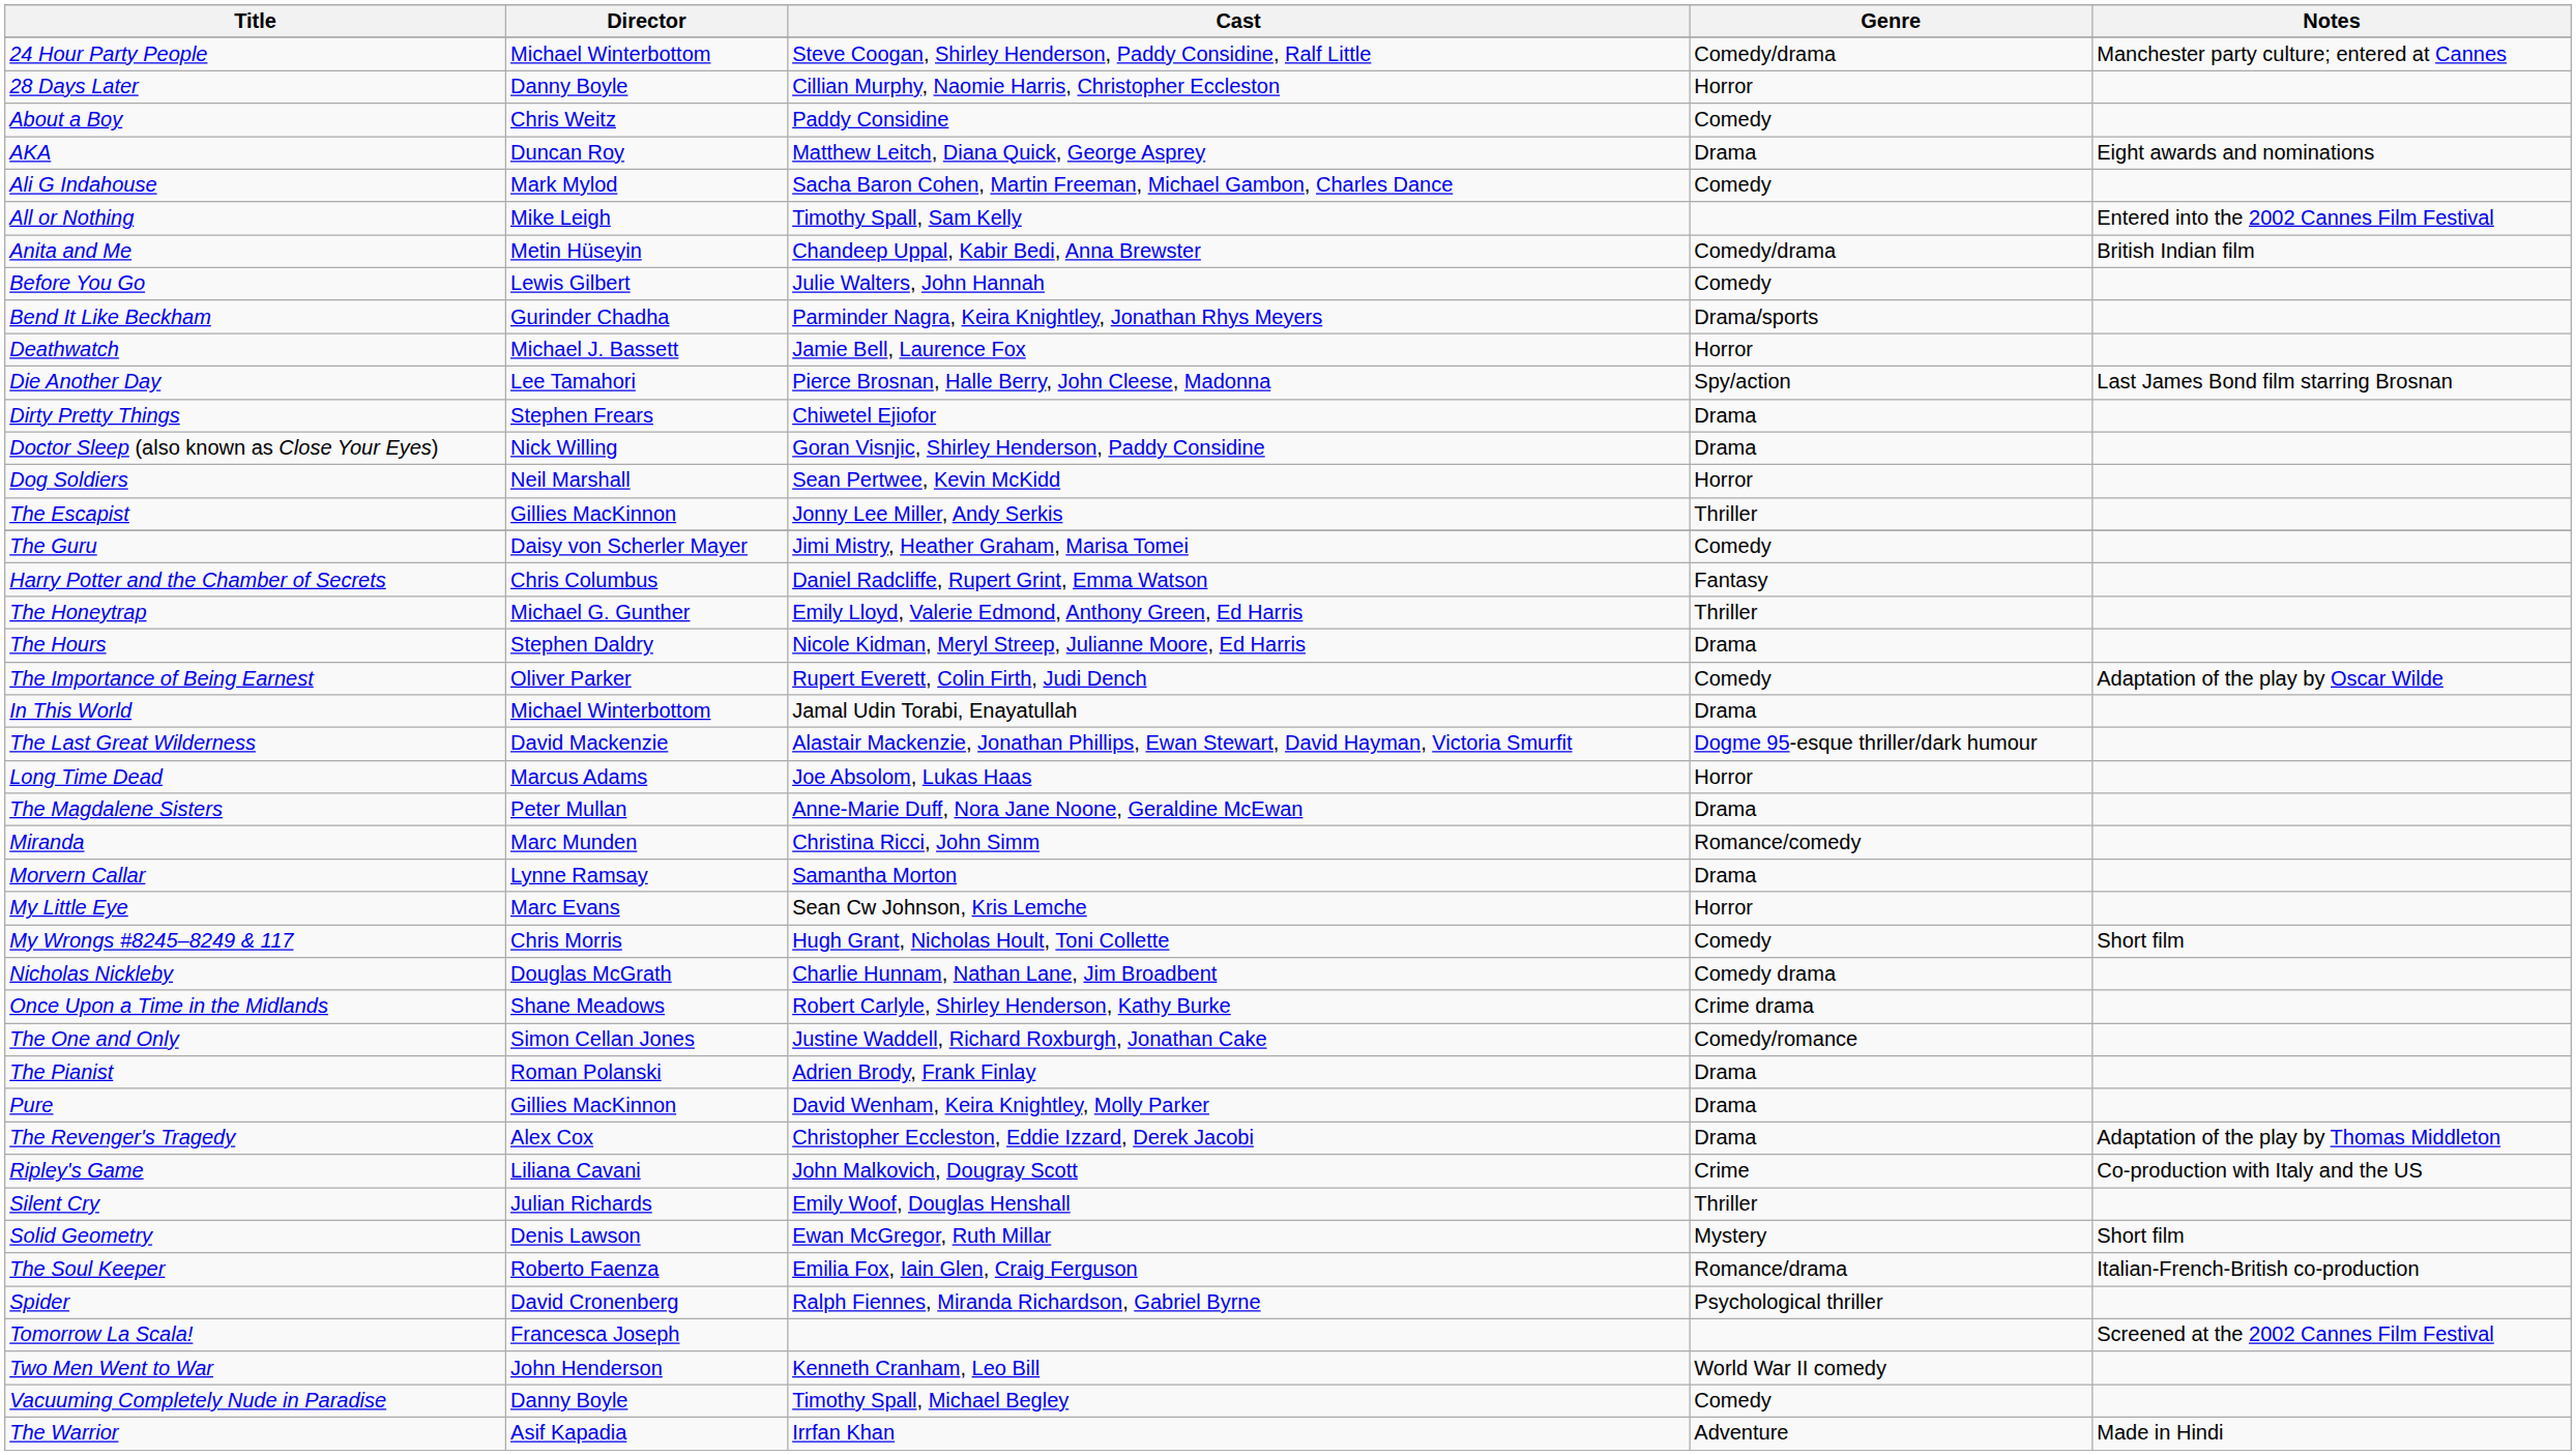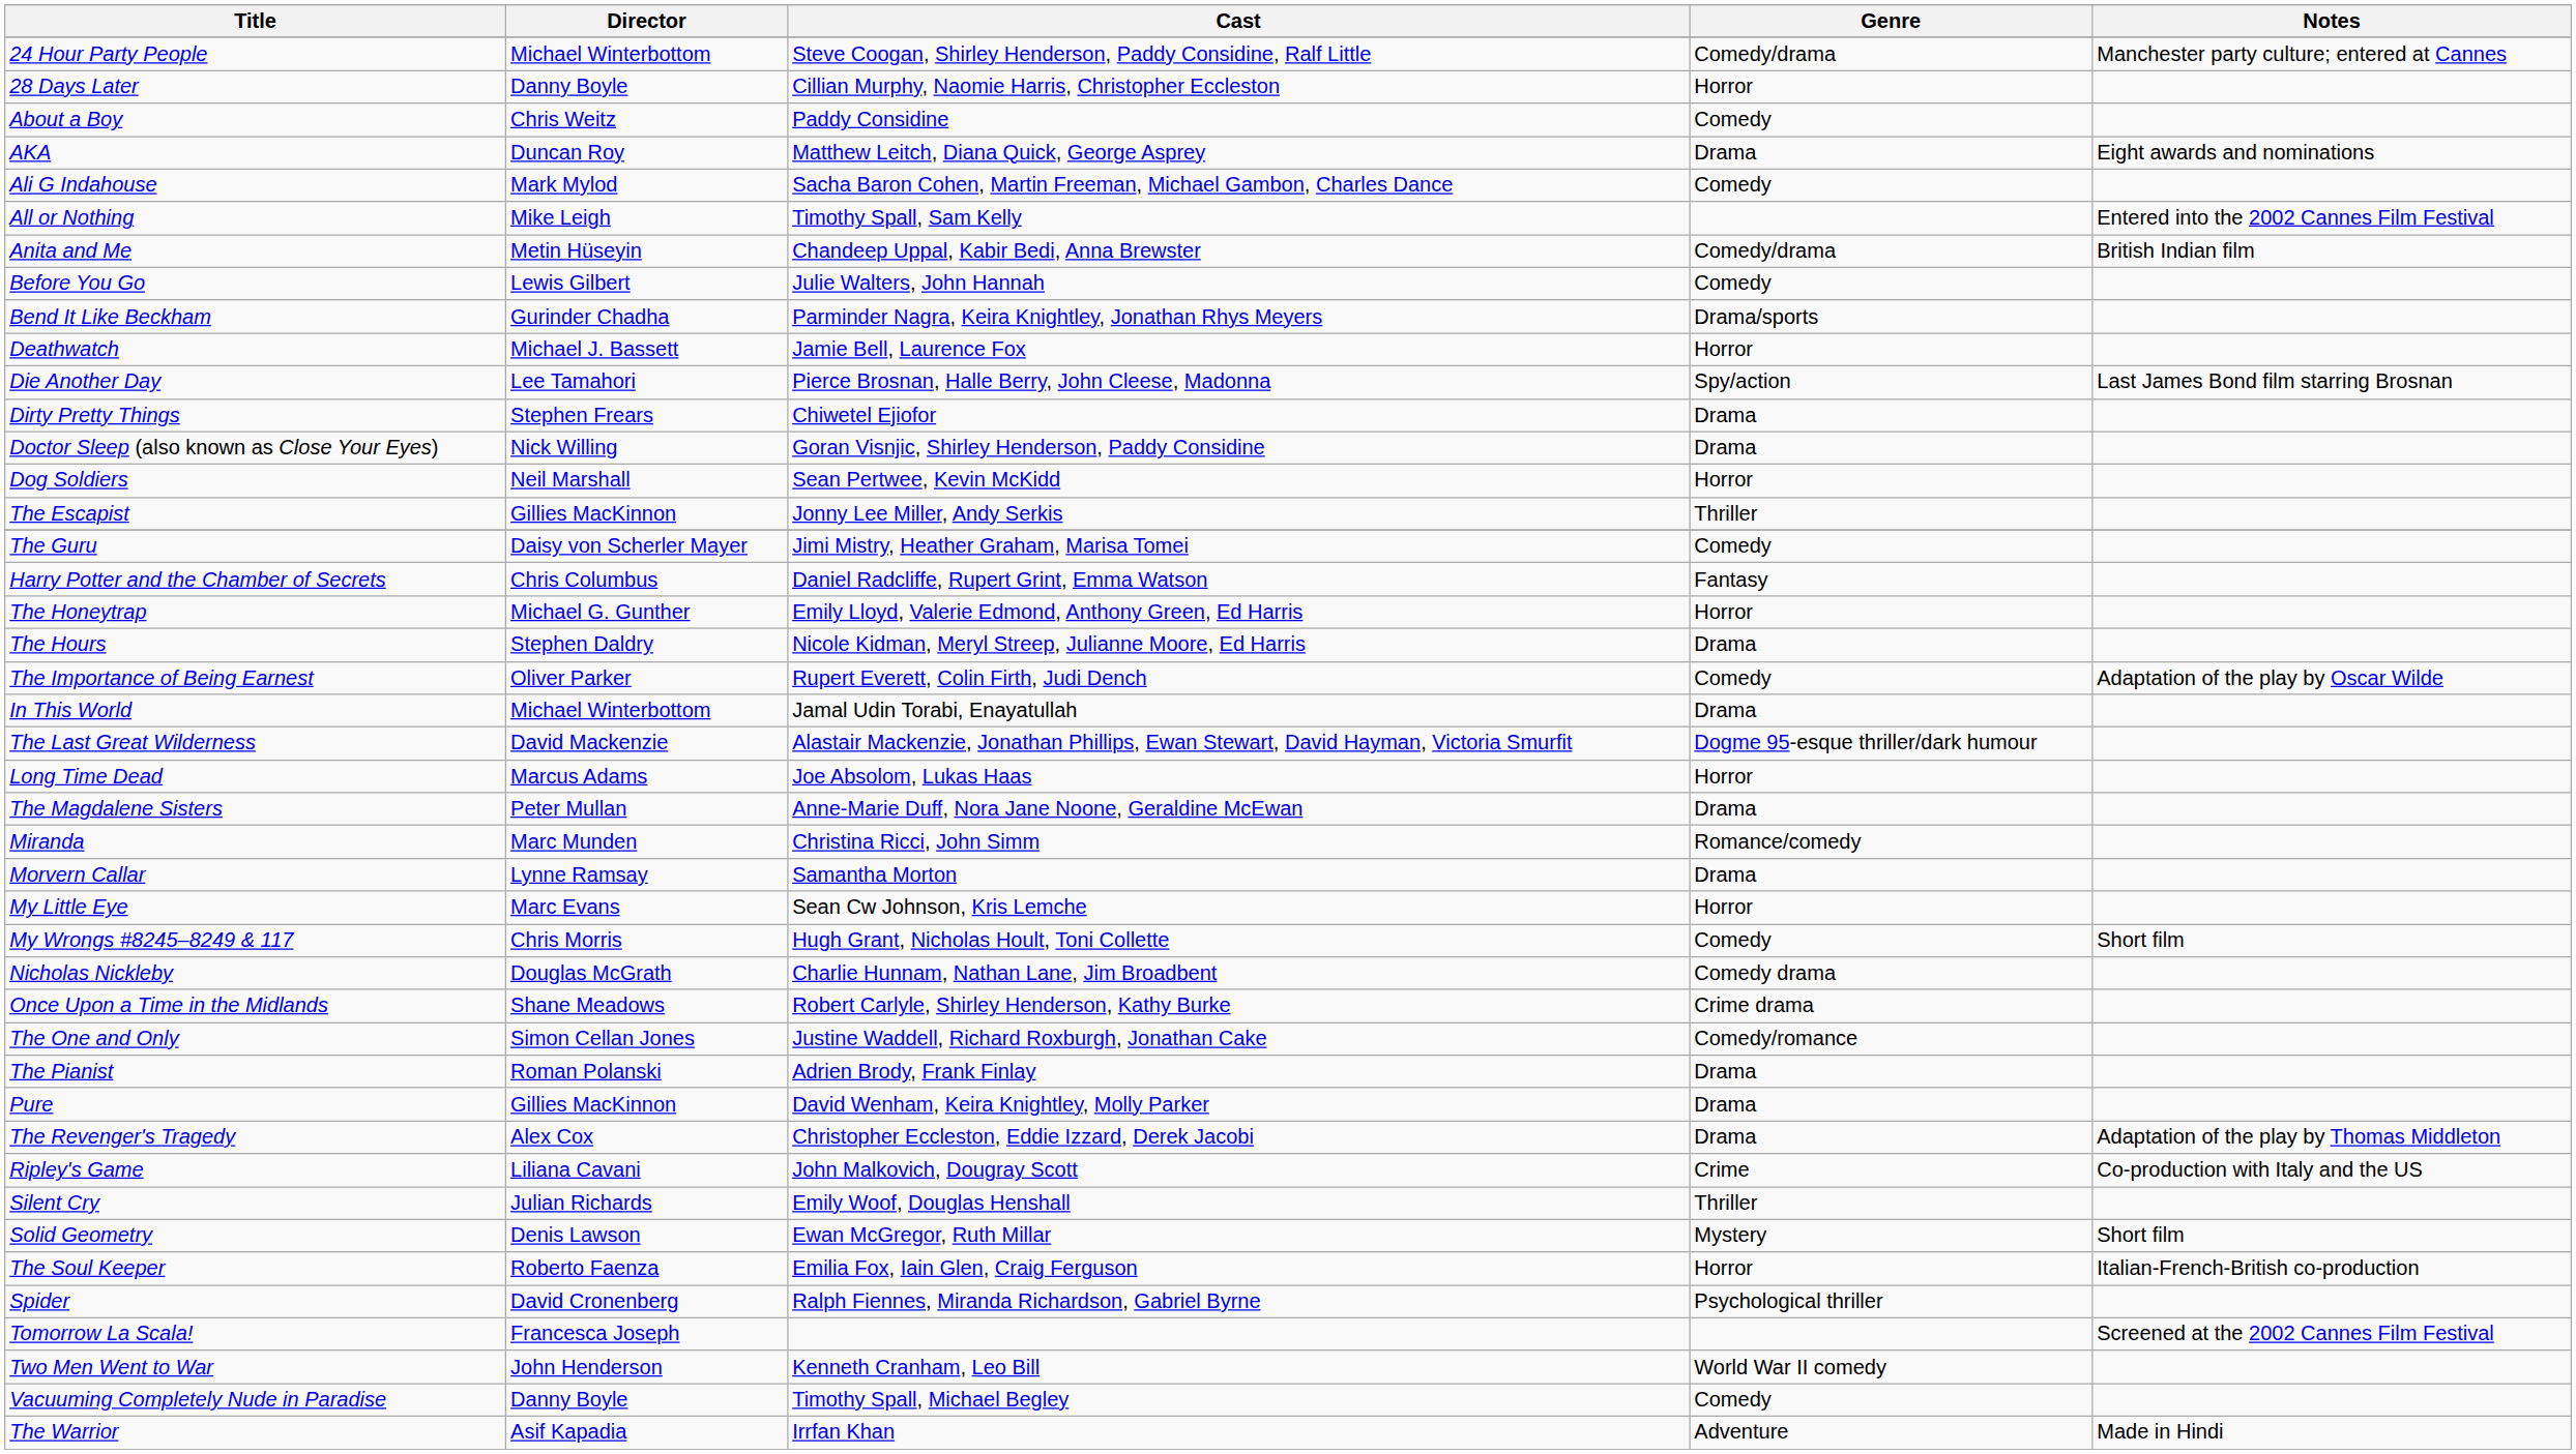 <table class="wikitable sortable" style="width:100%;">
 <tr>
 </tr>
 <tr>
 <th>Title</th>
 <th>Director</th>
 <th>Cast</th>
 <th>Genre</th>
 <th>Notes</th>
 </tr>
 <tr>
 </tr>
 <tr>
 <td><em><a href='#'>24 Hour Party People</a></em></td>
 <td><a href='#'>Michael Winterbottom</a></td>
 <td><a href='#'>Steve Coogan</a>, <a href='#'>Shirley Henderson</a>, <a href='#'>Paddy Considine</a>, <a href='#'>Ralf Little</a></td>
 <td>Comedy/drama</td>
 <td>Manchester party culture; entered at <a href='#'>Cannes</a></td>
 </tr>
 <tr>
 <td><em><a href='#'>28 Days Later</a></em></td>
 <td><a href='#'>Danny Boyle</a></td>
 <td><a href='#'>Cillian Murphy</a>, <a href='#'>Naomie Harris</a>, <a href='#'>Christopher Eccleston</a></td>
 <td>Horror</td>
 <td></td>
 </tr>
 <tr>
 <td><em><a href='#'>About a Boy</a></em></td>
 <td><a href='#'>Chris Weitz</a></td>
 <td><a href='#'>Paddy Considine</a></td>
 <td>Comedy</td>
 <td></td>
 </tr>
 <tr>
 <td><em><a href='#'>AKA</a></em></td>
 <td><a href='#'>Duncan Roy</a></td>
 <td><a href='#'>Matthew Leitch</a>, <a href='#'>Diana Quick</a>, <a href='#'>George Asprey</a></td>
 <td>Drama</td>
 <td>Eight awards and nominations</td>
 </tr>
 <tr>
 <td><em><a href='#'>Ali G Indahouse</a></em></td>
 <td><a href='#'>Mark Mylod</a></td>
 <td><a href='#'>Sacha Baron Cohen</a>, <a href='#'>Martin Freeman</a>, <a href='#'>Michael Gambon</a>, <a href='#'>Charles Dance</a></td>
 <td>Comedy</td>
 <td></td>
 </tr>
 <tr>
 <td><em><a href='#'>All or Nothing</a></em></td>
 <td><a href='#'>Mike Leigh</a></td>
 <td><a href='#'>Timothy Spall</a>, <a href='#'>Sam Kelly</a></td>
 <td></td>
 <td>Entered into the <a href='#'>2002 Cannes Film Festival</a></td>
 </tr>
 <tr>
 <td><em><a href='#'>Anita and Me</a></em></td>
 <td><a href='#'>Metin Hüseyin</a></td>
 <td><a href='#'>Chandeep Uppal</a>, <a href='#'>Kabir Bedi</a>, <a href='#'>Anna Brewster</a></td>
 <td>Comedy/drama</td>
 <td>British Indian film</td>
 </tr>
 <tr>
 <td><em><a href='#'>Before You Go</a></em></td>
 <td><a href='#'>Lewis Gilbert</a></td>
 <td><a href='#'>Julie Walters</a>, <a href='#'>John Hannah</a></td>
 <td>Comedy</td>
 <td></td>
 </tr>
 <tr>
 <td><em><a href='#'>Bend It Like Beckham</a></em></td>
 <td><a href='#'>Gurinder Chadha</a></td>
 <td><a href='#'>Parminder Nagra</a>, <a href='#'>Keira Knightley</a>, <a href='#'>Jonathan Rhys Meyers</a></td>
 <td>Drama/sports</td>
 <td></td>
 </tr>
 <tr>
 <td><em><a href='#'>Deathwatch</a></em></td>
 <td><a href='#'>Michael J. Bassett</a></td>
 <td><a href='#'>Jamie Bell</a>, <a href='#'>Laurence Fox</a></td>
 <td>Horror</td>
 <td></td>
 </tr>
 <tr>
 <td><em><a href='#'>Die Another Day</a></em></td>
 <td><a href='#'>Lee Tamahori</a></td>
 <td><a href='#'>Pierce Brosnan</a>, <a href='#'>Halle Berry</a>, <a href='#'>John Cleese</a>, <a href='#'>Madonna</a></td>
 <td>Spy/action</td>
 <td>Last James Bond film starring Brosnan</td>
 </tr>
 <tr>
 <td><em><a href='#'>Dirty Pretty Things</a></em></td>
 <td><a href='#'>Stephen Frears</a></td>
 <td><a href='#'>Chiwetel Ejiofor</a></td>
 <td>Drama</td>
 <td></td>
 </tr>
 <tr>
 <td><em><a href='#'>Doctor Sleep</a></em> (also known as <em>Close Your Eyes</em>)</td>
 <td><a href='#'>Nick Willing</a></td>
 <td><a href='#'>Goran Visnjic</a>, <a href='#'>Shirley Henderson</a>, <a href='#'>Paddy Considine</a></td>
 <td>Drama</td>
 <td></td>
 </tr>
 <tr>
 <td><em><a href='#'>Dog Soldiers</a></em></td>
 <td><a href='#'>Neil Marshall</a></td>
 <td><a href='#'>Sean Pertwee</a>, <a href='#'>Kevin McKidd</a></td>
 <td>Horror</td>
 <td></td>
 </tr>
 <tr>
 <td><em><a href='#'>The Escapist</a></em></td>
 <td><a href='#'>Gillies MacKinnon</a></td>
 <td><a href='#'>Jonny Lee Miller</a>, <a href='#'>Andy Serkis</a></td>
 <td>Thriller</td>
 <td></td>
 </tr>
 <tr>
 </tr>
 <tr>
 <td><em><a href='#'>The Guru</a></em></td>
 <td><a href='#'>Daisy von Scherler Mayer</a></td>
 <td><a href='#'>Jimi Mistry</a>, <a href='#'>Heather Graham</a>, <a href='#'>Marisa Tomei</a></td>
 <td>Comedy</td>
 <td></td>
 </tr>
 <tr>
 <td><em><a href='#'>Harry Potter and the Chamber of Secrets</a></em></td>
 <td><a href='#'>Chris Columbus</a></td>
 <td><a href='#'>Daniel Radcliffe</a>, <a href='#'>Rupert Grint</a>, <a href='#'>Emma Watson</a></td>
 <td>Fantasy</td>
 <td></td>
 </tr>
 <tr>
 <td><em><a href='#'>The Honeytrap</a></em></td>
 <td><a href='#'>Michael G. Gunther</a></td>
 <td><a href='#'>Emily Lloyd</a>, <a href='#'>Valerie Edmond</a>, <a href='#'>Anthony Green</a>, <a href='#'>Ed Harris</a></td>
-<td>Thriller</td>
+<td>Horror</td>
 <td></td>
 </tr>
 <tr>
 <td><em><a href='#'>The Hours</a></em></td>
 <td><a href='#'>Stephen Daldry</a></td>
 <td><a href='#'>Nicole Kidman</a>, <a href='#'>Meryl Streep</a>, <a href='#'>Julianne Moore</a>, <a href='#'>Ed Harris</a></td>
 <td>Drama</td>
 <td></td>
 </tr>
 <tr>
 <td><em><a href='#'>The Importance of Being Earnest</a></em></td>
 <td><a href='#'>Oliver Parker</a></td>
 <td><a href='#'>Rupert Everett</a>, <a href='#'>Colin Firth</a>, <a href='#'>Judi Dench</a></td>
 <td>Comedy</td>
 <td>Adaptation of the play by <a href='#'>Oscar Wilde</a></td>
 </tr>
 <tr>
 <td><em><a href='#'>In This World</a></em></td>
 <td><a href='#'>Michael Winterbottom</a></td>
 <td>Jamal Udin Torabi, Enayatullah</td>
 <td>Drama</td>
 <td></td>
 </tr>
 <tr>
 <td><em><a href='#'>The Last Great Wilderness</a></em></td>
 <td><a href='#'>David Mackenzie</a></td>
 <td><a href='#'>Alastair Mackenzie</a>, <a href='#'>Jonathan Phillips</a>, <a href='#'>Ewan Stewart</a>, <a href='#'>David Hayman</a>, <a href='#'>Victoria Smurfit</a></td>
 <td><a href='#'>Dogme 95</a>-esque thriller/dark humour</td>
 <td></td>
 </tr>
 <tr>
 <td><em><a href='#'>Long Time Dead</a></em></td>
 <td><a href='#'>Marcus Adams</a></td>
 <td><a href='#'>Joe Absolom</a>, <a href='#'>Lukas Haas</a></td>
 <td>Horror</td>
 <td></td>
 </tr>
 <tr>
 <td><em><a href='#'>The Magdalene Sisters</a></em></td>
 <td><a href='#'>Peter Mullan</a></td>
 <td><a href='#'>Anne-Marie Duff</a>, <a href='#'>Nora Jane Noone</a>, <a href='#'>Geraldine McEwan</a></td>
 <td>Drama</td>
 <td></td>
 </tr>
 <tr>
 <td><em><a href='#'>Miranda</a></em></td>
 <td><a href='#'>Marc Munden</a></td>
 <td><a href='#'>Christina Ricci</a>, <a href='#'>John Simm</a></td>
 <td>Romance/comedy</td>
 <td></td>
 </tr>
 <tr>
 <td><em><a href='#'>Morvern Callar</a></em></td>
 <td><a href='#'>Lynne Ramsay</a></td>
 <td><a href='#'>Samantha Morton</a></td>
 <td>Drama</td>
 <td></td>
 </tr>
 <tr>
 <td><em><a href='#'>My Little Eye</a></em></td>
 <td><a href='#'>Marc Evans</a></td>
 <td>Sean Cw Johnson, <a href='#'>Kris Lemche</a></td>
 <td>Horror</td>
 <td></td>
 </tr>
 <tr>
 <td><em><a href='#'>My Wrongs #8245–8249 & 117</a></em></td>
 <td><a href='#'>Chris Morris</a></td>
 <td><a href='#'>Hugh Grant</a>, <a href='#'>Nicholas Hoult</a>, <a href='#'>Toni Collette</a></td>
 <td>Comedy</td>
 <td>Short film</td>
 </tr>
 <tr>
 <td><em><a href='#'>Nicholas Nickleby</a></em></td>
 <td><a href='#'>Douglas McGrath</a></td>
 <td><a href='#'>Charlie Hunnam</a>, <a href='#'>Nathan Lane</a>, <a href='#'>Jim Broadbent</a></td>
 <td>Comedy drama</td>
 <td></td>
 </tr>
 <tr>
 <td><em><a href='#'>Once Upon a Time in the Midlands</a></em></td>
 <td><a href='#'>Shane Meadows</a></td>
 <td><a href='#'>Robert Carlyle</a>, <a href='#'>Shirley Henderson</a>, <a href='#'>Kathy Burke</a></td>
 <td>Crime drama</td>
 <td></td>
 </tr>
 <tr>
 <td><em><a href='#'>The One and Only</a></em></td>
 <td><a href='#'>Simon Cellan Jones</a></td>
 <td><a href='#'>Justine Waddell</a>, <a href='#'>Richard Roxburgh</a>, <a href='#'>Jonathan Cake</a></td>
 <td>Comedy/romance</td>
 <td></td>
 </tr>
 <tr>
 <td><em><a href='#'>The Pianist</a></em></td>
 <td><a href='#'>Roman Polanski</a></td>
 <td><a href='#'>Adrien Brody</a>, <a href='#'>Frank Finlay</a></td>
 <td>Drama</td>
 <td></td>
 </tr>
 <tr>
 <td><em><a href='#'>Pure</a></em></td>
 <td><a href='#'>Gillies MacKinnon</a></td>
 <td><a href='#'>David Wenham</a>, <a href='#'>Keira Knightley</a>, <a href='#'>Molly Parker</a></td>
 <td>Drama</td>
 <td></td>
 </tr>
 <tr>
 <td><em><a href='#'>The Revenger's Tragedy</a></em></td>
 <td><a href='#'>Alex Cox</a></td>
 <td><a href='#'>Christopher Eccleston</a>, <a href='#'>Eddie Izzard</a>, <a href='#'>Derek Jacobi</a></td>
 <td>Drama</td>
 <td>Adaptation of the play by <a href='#'>Thomas Middleton</a></td>
 </tr>
 <tr>
 <td><em><a href='#'>Ripley's Game</a></em></td>
 <td><a href='#'>Liliana Cavani</a></td>
 <td><a href='#'>John Malkovich</a>, <a href='#'>Dougray Scott</a></td>
 <td>Crime</td>
 <td>Co-production with Italy and the US</td>
 </tr>
 <tr>
 <td><em><a href='#'>Silent Cry</a></em></td>
 <td><a href='#'>Julian Richards</a></td>
 <td><a href='#'>Emily Woof</a>, <a href='#'>Douglas Henshall</a></td>
 <td>Thriller</td>
 <td></td>
 </tr>
 <tr>
 <td><em><a href='#'>Solid Geometry</a></em></td>
 <td><a href='#'>Denis Lawson</a></td>
 <td><a href='#'>Ewan McGregor</a>, <a href='#'>Ruth Millar</a></td>
 <td>Mystery</td>
 <td>Short film</td>
 </tr>
 <tr>
 <td><em><a href='#'>The Soul Keeper</a></em></td>
 <td><a href='#'>Roberto Faenza</a></td>
 <td><a href='#'>Emilia Fox</a>, <a href='#'>Iain Glen</a>, <a href='#'>Craig Ferguson</a></td>
-<td>Romance/drama</td>
+<td>Horror</td>
 <td>Italian-French-British co-production</td>
 </tr>
 <tr>
 <td><em><a href='#'>Spider</a></em></td>
 <td><a href='#'>David Cronenberg</a></td>
 <td><a href='#'>Ralph Fiennes</a>, <a href='#'>Miranda Richardson</a>, <a href='#'>Gabriel Byrne</a></td>
 <td>Psychological thriller</td>
 <td></td>
 </tr>
 <tr>
 <td><em><a href='#'>Tomorrow La Scala!</a></em></td>
 <td><a href='#'>Francesca Joseph</a></td>
 <td></td>
 <td></td>
 <td>Screened at the <a href='#'>2002 Cannes Film Festival</a></td>
 </tr>
 <tr>
 <td><em><a href='#'>Two Men Went to War</a></em></td>
 <td><a href='#'>John Henderson</a></td>
 <td><a href='#'>Kenneth Cranham</a>, <a href='#'>Leo Bill</a></td>
 <td>World War II comedy</td>
 <td></td>
 </tr>
 <tr>
 <td><em><a href='#'>Vacuuming Completely Nude in Paradise</a></em></td>
 <td><a href='#'>Danny Boyle</a></td>
 <td><a href='#'>Timothy Spall</a>, <a href='#'>Michael Begley</a></td>
 <td>Comedy</td>
 <td></td>
 </tr>
 <tr>
 <td><em><a href='#'>The Warrior</a></em></td>
 <td><a href='#'>Asif Kapadia</a></td>
 <td><a href='#'>Irrfan Khan</a></td>
 <td>Adventure</td>
 <td>Made in Hindi</td>
 </tr>
 <tr>
 </tr>
 </table>
